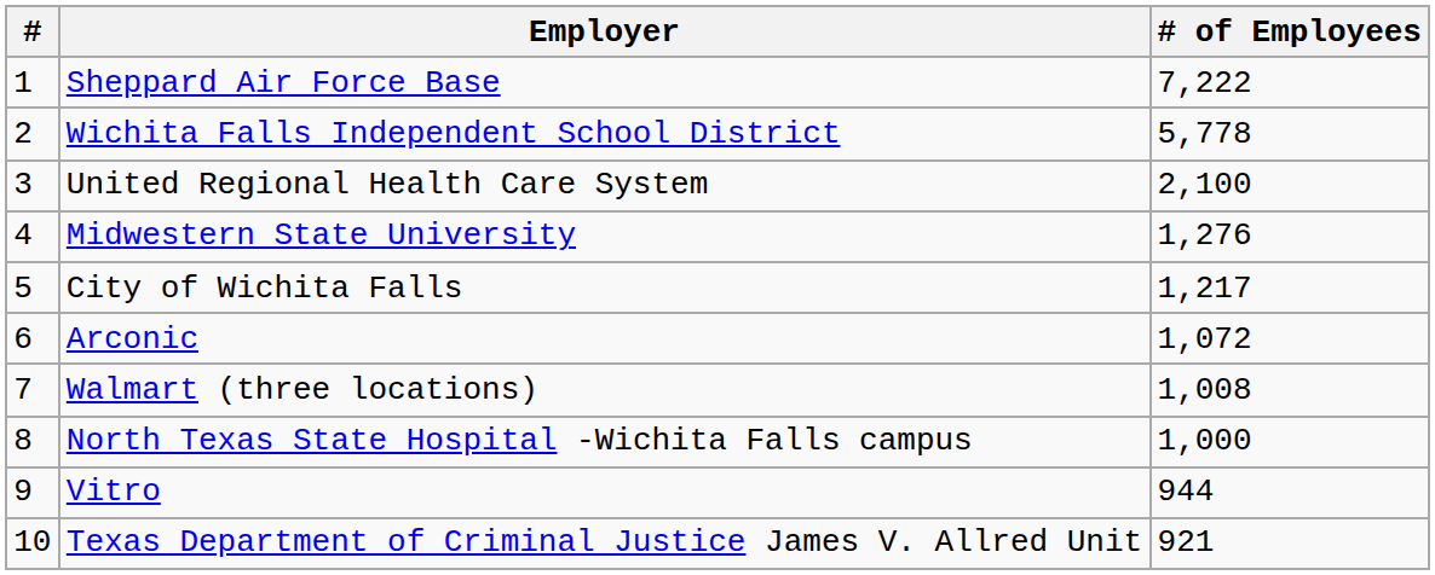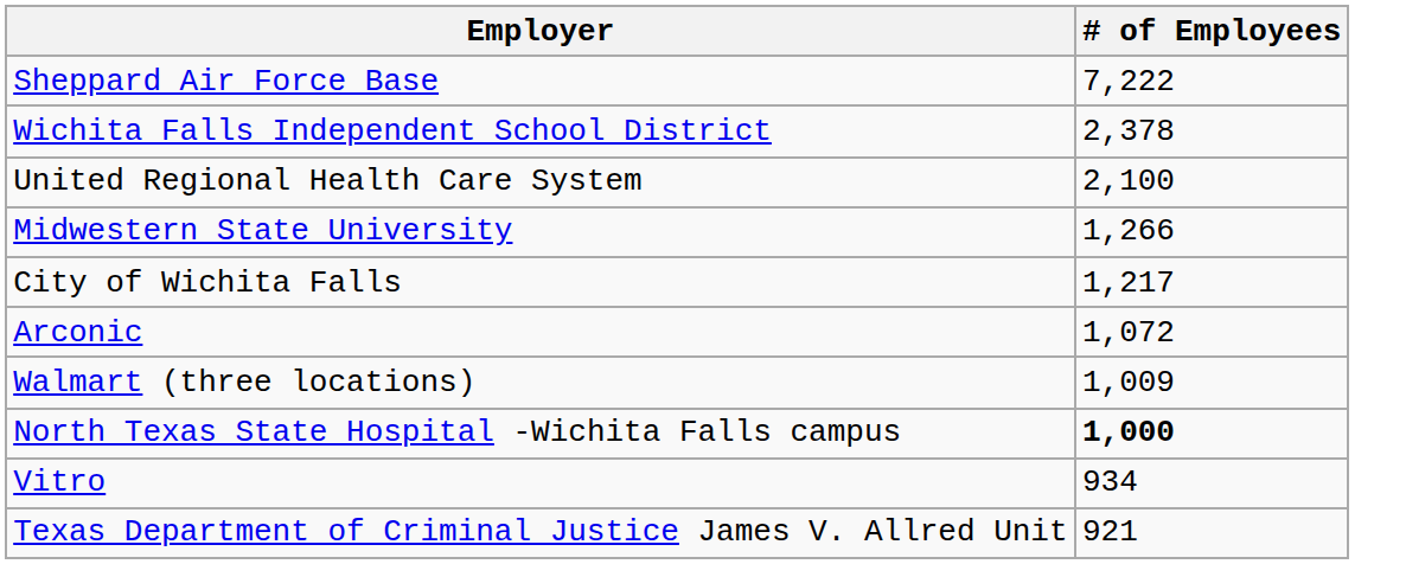 <table class="wikitable">
 <tr>
-<th>#</th>
 <th>Employer</th>
 <th># of Employees</th>
 </tr>
 <tr>
-<td>1</td>
 <td><a href='#'>Sheppard Air Force Base</a></td>
 <td>7,222</td>
 </tr>
 <tr>
-<td>2</td>
 <td><a href='#'>Wichita Falls Independent School District</a></td>
-<td>5,778</td>
+<td>2,378</td>
 </tr>
 <tr>
-<td>3</td>
 <td>United Regional Health Care System</td>
 <td>2,100</td>
 </tr>
 <tr>
-<td>4</td>
 <td><a href='#'>Midwestern State University</a></td>
-<td>1,276</td>
+<td>1,266</td>
 </tr>
 <tr>
-<td>5</td>
 <td>City of Wichita Falls</td>
 <td>1,217</td>
 </tr>
 <tr>
-<td>6</td>
 <td><a href='#'>Arconic</a></td>
 <td>1,072</td>
 </tr>
 <tr>
-<td>7</td>
 <td><a href='#'>Walmart</a> (three locations)</td>
-<td>1,008</td>
+<td>1,009</td>
 </tr>
 <tr>
-<td>8</td>
 <td><a href='#'>North Texas State Hospital</a> -Wichita Falls campus</td>
-<td>1,000</td>
+<td><strong>1,000</strong></td>
 </tr>
 <tr>
-<td>9</td>
 <td><a href='#'>Vitro</a></td>
-<td>944</td>
+<td>934</td>
 </tr>
 <tr>
-<td>10</td>
 <td><a href='#'>Texas Department of Criminal Justice</a> James V. Allred Unit</td>
 <td>921</td>
 </tr>
 </table>
